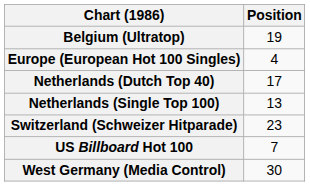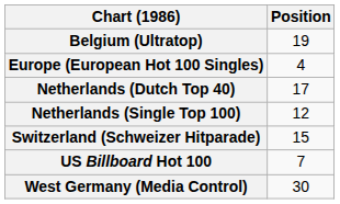 <table class="wikitable sortable plainrowheaders" style="text-align:center">
 <tr>
 <th>Chart (1986)</th>
 <th>Position</th>
 </tr>
 <tr>
 <th scope="row">Belgium (Ultratop)</th>
 <td>19</td>
 </tr>
 <tr>
 <th scope="row">Europe (European Hot 100 Singles)</th>
 <td>4</td>
 </tr>
 <tr>
 <th scope="row">Netherlands (Dutch Top 40)</th>
 <td>17</td>
 </tr>
 <tr>
 <th scope="row">Netherlands (Single Top 100)</th>
-<td>13</td>
+<td>12</td>
 </tr>
 <tr>
 <th scope="row">Switzerland (Schweizer Hitparade)</th>
-<td>23</td>
+<td>15</td>
 </tr>
 <tr>
 <th scope="row">US <em>Billboard</em> Hot 100</th>
 <td>7</td>
 </tr>
 <tr>
 <th scope="row">West Germany (Media Control)</th>
 <td>30</td>
 </tr>
 </table>
